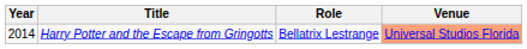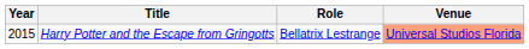 <table class="wikitable">
 <tr>
 <th>Year</th>
 <th>Title</th>
 <th>Role</th>
 <th>Venue</th>
 </tr>
 <tr>
-<td>2014</td>
+<td>2015</td>
 <td><em><a href='#'>Harry Potter and the Escape from Gringotts</a></em></td>
 <td><a href='#'>Bellatrix Lestrange</a></td>
 <td style="background: lightsalmon;"><a href='#'>Universal Studios Florida</a></td>
 </tr>
 </table>
